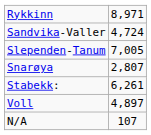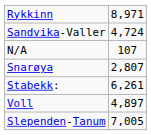 <table class="wikitable" style="float:left; margin-right:1em">
 <tr>
 <td><a href='#'>Rykkinn</a></td>
 <td align="center">8,971</td>
 </tr>
 <tr>
 <td><a href='#'>Sandvika</a>-Valler</td>
 <td align="center">4,724</td>
 </tr>
 <tr>
-<td><a href='#'>Slependen</a>-<a href='#'>Tanum</a></td>
-<td align="center">7,005</td>
+<td>N/A</td>
+<td align="center">107</td>
 </tr>
 <tr>
 <td><a href='#'>Snarøya</a></td>
 <td align="center">2,807</td>
 </tr>
 <tr>
 <td><a href='#'>Stabekk</a>:</td>
 <td align="center">6,261</td>
 </tr>
 <tr>
 <td><a href='#'>Voll</a></td>
 <td align="center">4,897</td>
 </tr>
 <tr>
-<td>N/A</td>
-<td align="center">107</td>
+<td><a href='#'>Slependen</a>-<a href='#'>Tanum</a></td>
+<td align="center">7,005</td>
 </tr>
 </table>
